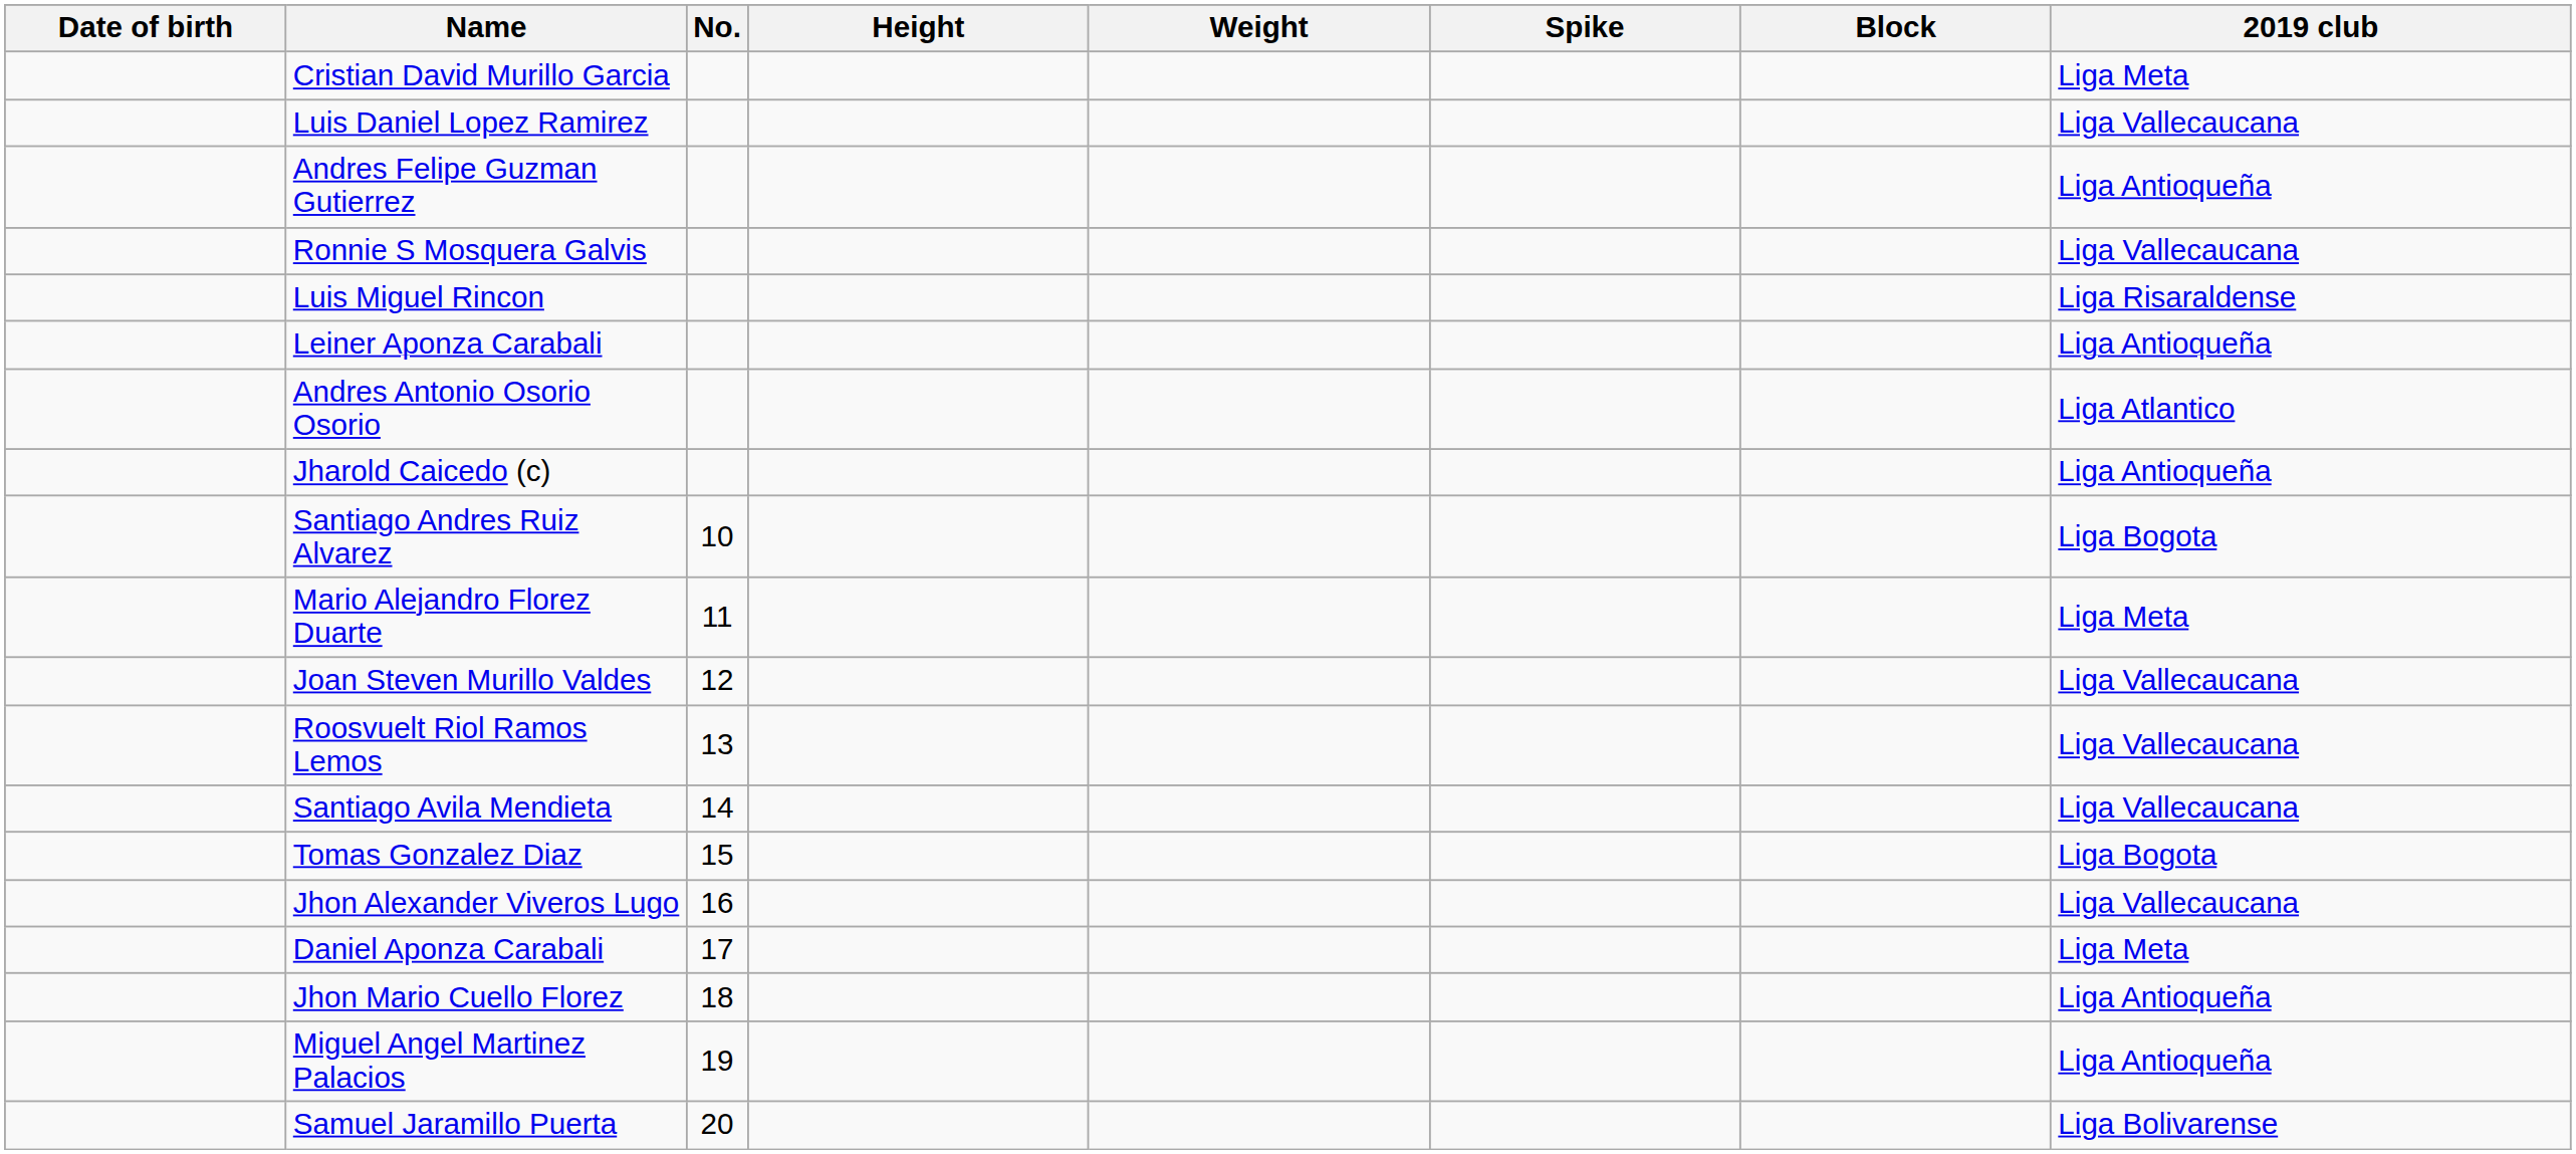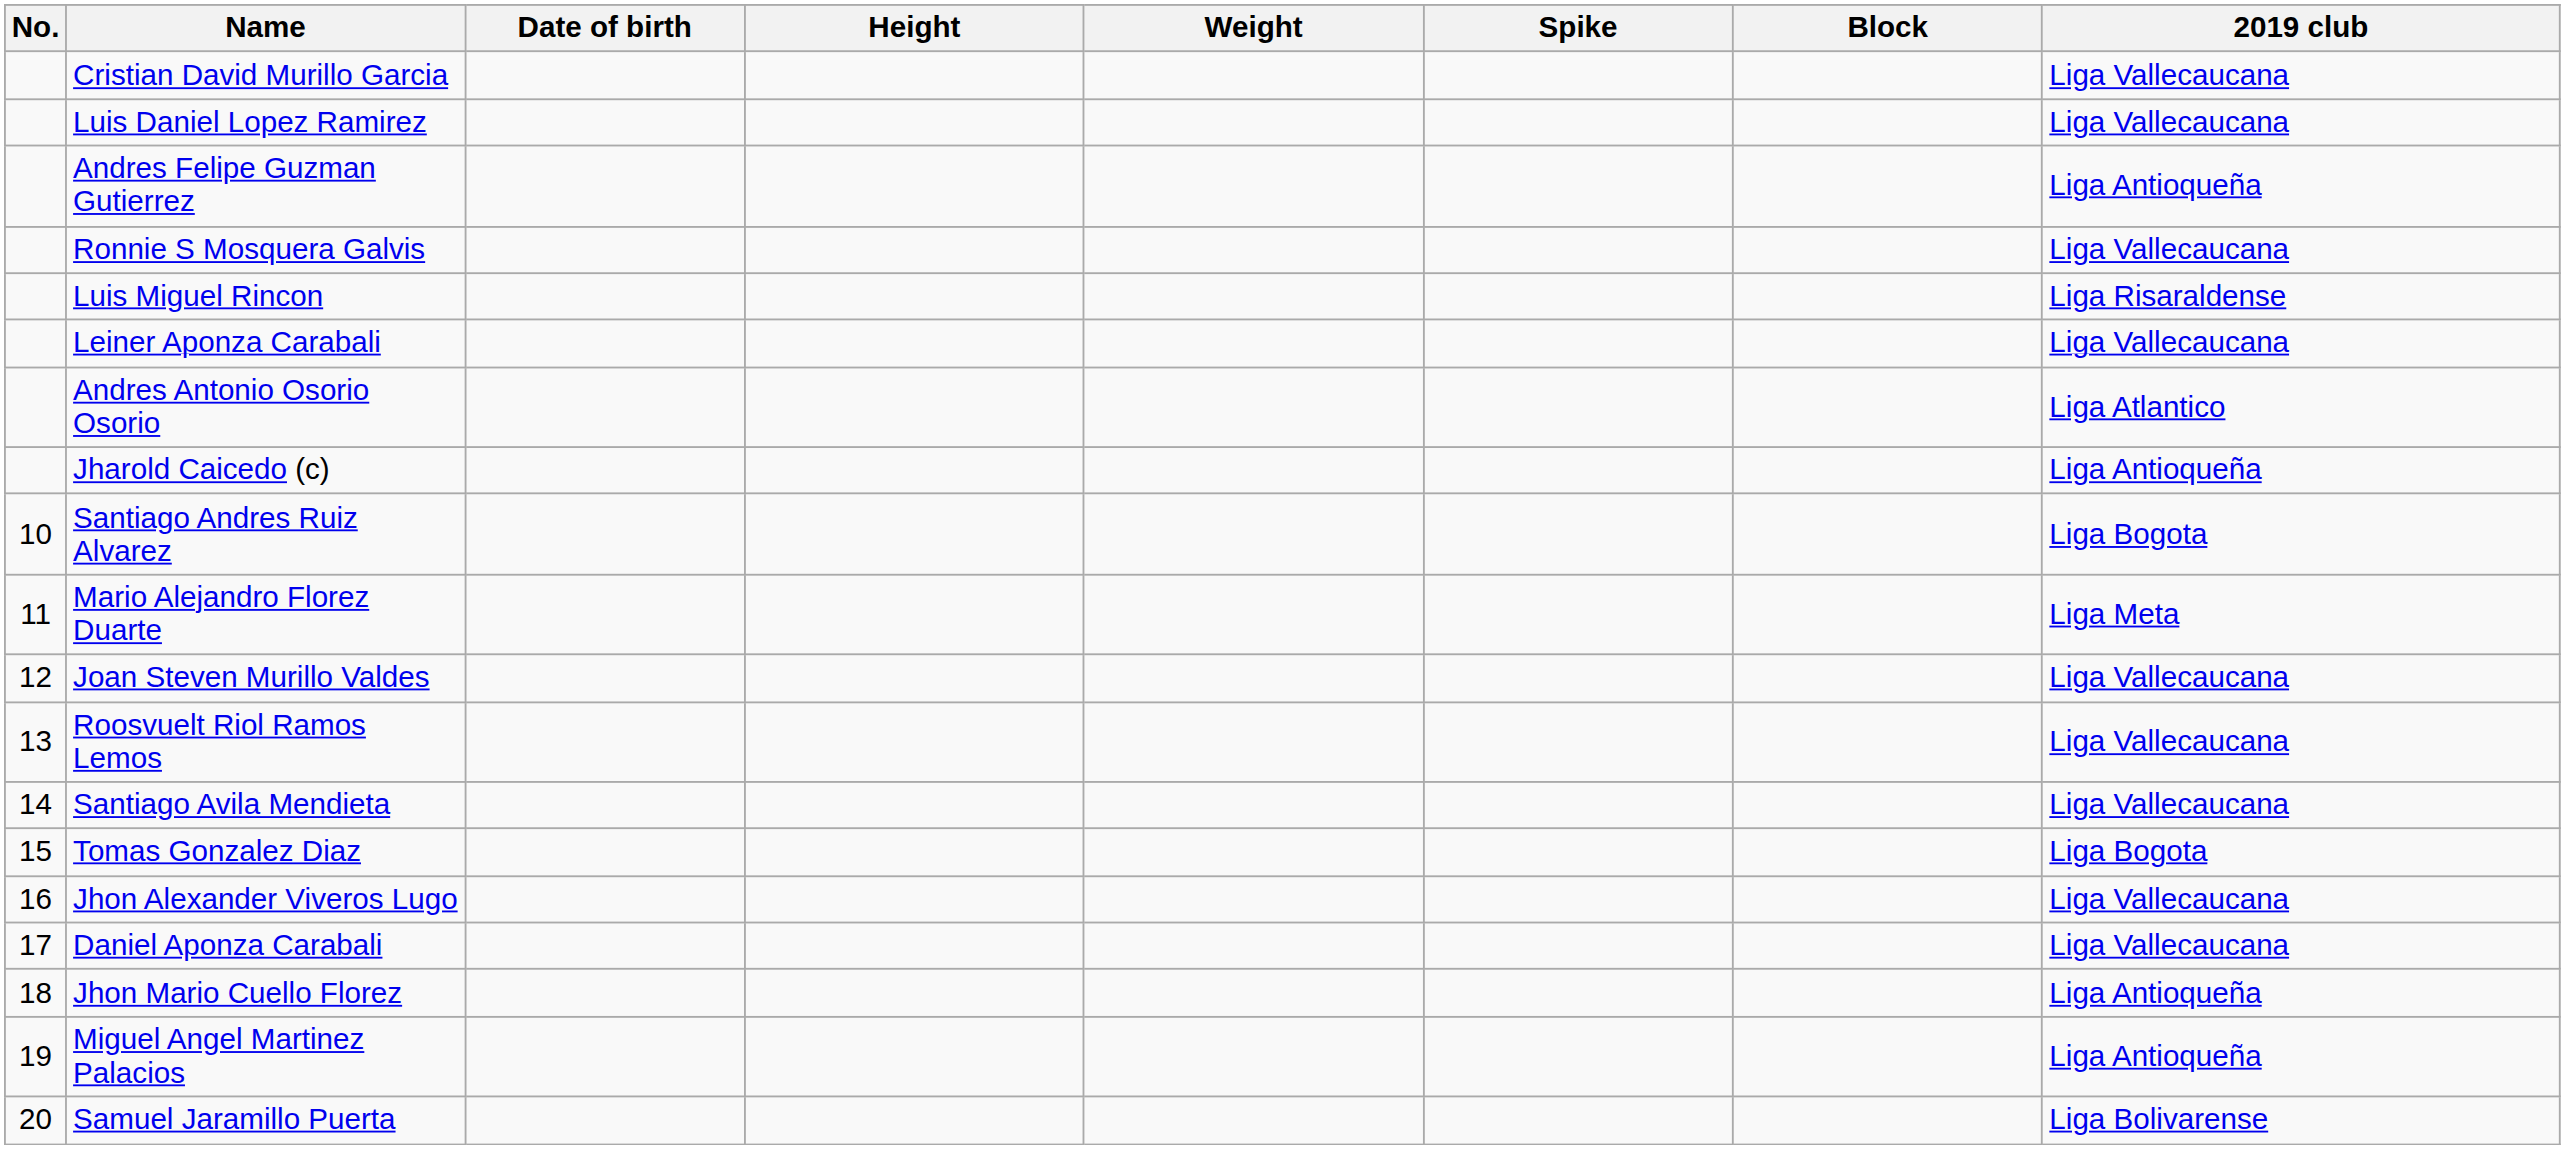 <table class="wikitable sortable" style="text-align:center;">
 <tr>
+<th>No.</th>
+<th style="width:13em">Name</th>
 <th style="width:9em">Date of birth</th>
-<th style="width:13em">Name</th>
-<th>No.</th>
 <th style="width:11em">Height</th>
 <th style="width:11em">Weight</th>
 <th style="width:10em">Spike</th>
 <th style="width:10em">Block</th>
 <th style="width:17em">2019 club</th>
 </tr>
 <tr>
+<td></td>
+<td align=left><a href='#'>Cristian David Murillo Garcia</a></td>
 <td align=right></td>
-<td align=left><a href='#'>Cristian David Murillo Garcia</a></td>
 <td></td>
+<td></td>
+<td></td>
+<td></td>
+<td align=left> <a href='#'>Liga Vallecaucana</a></td>
+</tr>
+<tr>
+<td></td>
+<td align=left><a href='#'>Luis Daniel Lopez Ramirez</a></td>
+<td align=right></td>
+<td></td>
+<td></td>
+<td></td>
+<td></td>
+<td align=left> <a href='#'>Liga Vallecaucana</a></td>
+</tr>
+<tr>
+<td></td>
+<td align=left><a href='#'>Andres Felipe Guzman Gutierrez</a></td>
+<td align=right></td>
+<td></td>
+<td></td>
+<td></td>
+<td></td>
+<td align=left> <a href='#'>Liga Antioqueña</a></td>
+</tr>
+<tr>
+<td></td>
+<td align=left><a href='#'>Ronnie S Mosquera Galvis</a></td>
+<td align=right></td>
+<td></td>
+<td></td>
+<td></td>
+<td></td>
+<td align=left> <a href='#'>Liga Vallecaucana</a></td>
+</tr>
+<tr>
+<td></td>
+<td align=left><a href='#'>Luis Miguel Rincon</a></td>
+<td align=right></td>
+<td></td>
+<td></td>
+<td></td>
+<td></td>
+<td align=left> <a href='#'>Liga Risaraldense</a></td>
+</tr>
+<tr>
+<td></td>
+<td align=left><a href='#'>Leiner Aponza Carabali</a></td>
+<td align=right></td>
+<td></td>
+<td></td>
+<td></td>
+<td></td>
+<td align=left> <a href='#'>Liga Vallecaucana</a></td>
+</tr>
+<tr>
+<td></td>
+<td align=left><a href='#'>Andres Antonio Osorio Osorio</a></td>
+<td align=right></td>
+<td></td>
+<td></td>
+<td></td>
+<td></td>
+<td align=left> <a href='#'>Liga Atlantico</a></td>
+</tr>
+<tr>
+<td></td>
+<td align=left><a href='#'>Jharold Caicedo</a> (c)</td>
+<td align=right></td>
+<td></td>
+<td></td>
+<td></td>
+<td></td>
+<td align=left> <a href='#'>Liga Antioqueña</a></td>
+</tr>
+<tr>
+<td>10</td>
+<td align=left><a href='#'>Santiago Andres Ruiz Alvarez</a></td>
+<td align=right></td>
+<td></td>
+<td></td>
+<td></td>
+<td></td>
+<td align=left> <a href='#'>Liga Bogota</a></td>
+</tr>
+<tr>
+<td>11</td>
+<td align=left><a href='#'>Mario Alejandro Florez Duarte</a></td>
+<td align=right></td>
 <td></td>
 <td></td>
 <td></td>
 <td></td>
 <td align=left> <a href='#'>Liga Meta</a></td>
 </tr>
 <tr>
+<td>12</td>
+<td align=left><a href='#'>Joan Steven Murillo Valdes</a></td>
 <td align=right></td>
-<td align=left><a href='#'>Luis Daniel Lopez Ramirez</a></td>
-<td></td>
 <td></td>
 <td></td>
 <td></td>
 <td></td>
 <td align=left> <a href='#'>Liga Vallecaucana</a></td>
 </tr>
 <tr>
+<td>13</td>
+<td align=left><a href='#'>Roosvuelt Riol Ramos Lemos</a></td>
 <td align=right></td>
-<td align=left><a href='#'>Andres Felipe Guzman Gutierrez</a></td>
 <td></td>
+<td></td>
+<td></td>
+<td></td>
+<td align=left> <a href='#'>Liga Vallecaucana</a></td>
+</tr>
+<tr>
+<td>14</td>
+<td align=left><a href='#'>Santiago Avila Mendieta</a></td>
+<td align=right></td>
+<td></td>
+<td></td>
+<td></td>
+<td></td>
+<td align=left> <a href='#'>Liga Vallecaucana</a></td>
+</tr>
+<tr>
+<td>15</td>
+<td align=left><a href='#'>Tomas Gonzalez Diaz</a></td>
+<td align=right></td>
+<td></td>
+<td></td>
+<td></td>
+<td></td>
+<td align=left> <a href='#'>Liga Bogota</a></td>
+</tr>
+<tr>
+<td>16</td>
+<td align=left><a href='#'>Jhon Alexander Viveros Lugo</a></td>
+<td align=right></td>
+<td></td>
+<td></td>
+<td></td>
+<td></td>
+<td align=left> <a href='#'>Liga Vallecaucana</a></td>
+</tr>
+<tr>
+<td>17</td>
+<td align=left><a href='#'>Daniel Aponza Carabali</a></td>
+<td align=right></td>
+<td></td>
+<td></td>
+<td></td>
+<td></td>
+<td align=left> <a href='#'>Liga Vallecaucana</a></td>
+</tr>
+<tr>
+<td>18</td>
+<td align=left><a href='#'>Jhon Mario Cuello Florez</a></td>
+<td align=right></td>
 <td></td>
 <td></td>
 <td></td>
 <td></td>
 <td align=left> <a href='#'>Liga Antioqueña</a></td>
 </tr>
 <tr>
+<td>19</td>
+<td align=left><a href='#'>Miguel Angel Martinez Palacios</a></td>
 <td align=right></td>
-<td align=left><a href='#'>Ronnie S Mosquera Galvis</a></td>
-<td></td>
-<td></td>
-<td></td>
-<td></td>
-<td></td>
-<td align=left> <a href='#'>Liga Vallecaucana</a></td>
-</tr>
-<tr>
-<td align=right></td>
-<td align=left><a href='#'>Luis Miguel Rincon</a></td>
-<td></td>
-<td></td>
-<td></td>
-<td></td>
-<td></td>
-<td align=left> <a href='#'>Liga Risaraldense</a></td>
-</tr>
-<tr>
-<td align=right></td>
-<td align=left><a href='#'>Leiner Aponza Carabali</a></td>
-<td></td>
 <td></td>
 <td></td>
 <td></td>
 <td></td>
 <td align=left> <a href='#'>Liga Antioqueña</a></td>
 </tr>
 <tr>
+<td>20</td>
+<td align=left><a href='#'>Samuel Jaramillo Puerta</a></td>
 <td align=right></td>
-<td align=left><a href='#'>Andres Antonio Osorio Osorio</a></td>
-<td></td>
-<td></td>
-<td></td>
-<td></td>
-<td></td>
-<td align=left> <a href='#'>Liga Atlantico</a></td>
-</tr>
-<tr>
-<td align=right></td>
-<td align=left><a href='#'>Jharold Caicedo</a> (c)</td>
-<td></td>
-<td></td>
-<td></td>
-<td></td>
-<td></td>
-<td align=left> <a href='#'>Liga Antioqueña</a></td>
-</tr>
-<tr>
-<td align=right></td>
-<td align=left><a href='#'>Santiago Andres Ruiz Alvarez</a></td>
-<td>10</td>
-<td></td>
-<td></td>
-<td></td>
-<td></td>
-<td align=left> <a href='#'>Liga Bogota</a></td>
-</tr>
-<tr>
-<td align=right></td>
-<td align=left><a href='#'>Mario Alejandro Florez Duarte</a></td>
-<td>11</td>
-<td></td>
-<td></td>
-<td></td>
-<td></td>
-<td align=left> <a href='#'>Liga Meta</a></td>
-</tr>
-<tr>
-<td align=right></td>
-<td align=left><a href='#'>Joan Steven Murillo Valdes</a></td>
-<td>12</td>
-<td></td>
-<td></td>
-<td></td>
-<td></td>
-<td align=left> <a href='#'>Liga Vallecaucana</a></td>
-</tr>
-<tr>
-<td align=right></td>
-<td align=left><a href='#'>Roosvuelt Riol Ramos Lemos</a></td>
-<td>13</td>
-<td></td>
-<td></td>
-<td></td>
-<td></td>
-<td align=left> <a href='#'>Liga Vallecaucana</a></td>
-</tr>
-<tr>
-<td align=right></td>
-<td align=left><a href='#'>Santiago Avila Mendieta</a></td>
-<td>14</td>
-<td></td>
-<td></td>
-<td></td>
-<td></td>
-<td align=left> <a href='#'>Liga Vallecaucana</a></td>
-</tr>
-<tr>
-<td align=right></td>
-<td align=left><a href='#'>Tomas Gonzalez Diaz</a></td>
-<td>15</td>
-<td></td>
-<td></td>
-<td></td>
-<td></td>
-<td align=left> <a href='#'>Liga Bogota</a></td>
-</tr>
-<tr>
-<td align=right></td>
-<td align=left><a href='#'>Jhon Alexander Viveros Lugo</a></td>
-<td>16</td>
-<td></td>
-<td></td>
-<td></td>
-<td></td>
-<td align=left> <a href='#'>Liga Vallecaucana</a></td>
-</tr>
-<tr>
-<td align=right></td>
-<td align=left><a href='#'>Daniel Aponza Carabali</a></td>
-<td>17</td>
-<td></td>
-<td></td>
-<td></td>
-<td></td>
-<td align=left> <a href='#'>Liga Meta</a></td>
-</tr>
-<tr>
-<td align=right></td>
-<td align=left><a href='#'>Jhon Mario Cuello Florez</a></td>
-<td>18</td>
-<td></td>
-<td></td>
-<td></td>
-<td></td>
-<td align=left> <a href='#'>Liga Antioqueña</a></td>
-</tr>
-<tr>
-<td align=right></td>
-<td align=left><a href='#'>Miguel Angel Martinez Palacios</a></td>
-<td>19</td>
-<td></td>
-<td></td>
-<td></td>
-<td></td>
-<td align=left> <a href='#'>Liga Antioqueña</a></td>
-</tr>
-<tr>
-<td align=right></td>
-<td align=left><a href='#'>Samuel Jaramillo Puerta</a></td>
-<td>20</td>
 <td></td>
 <td></td>
 <td></td>
 <td></td>
 <td align=left> <a href='#'>Liga Bolivarense</a></td>
 </tr>
 </table>
